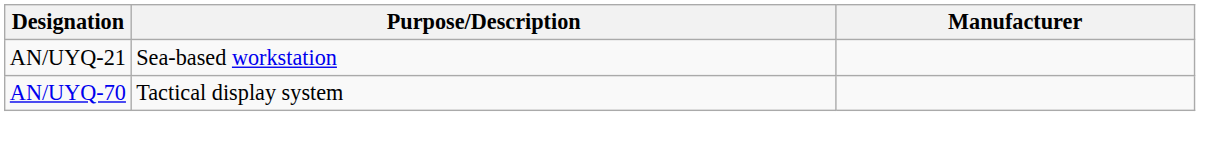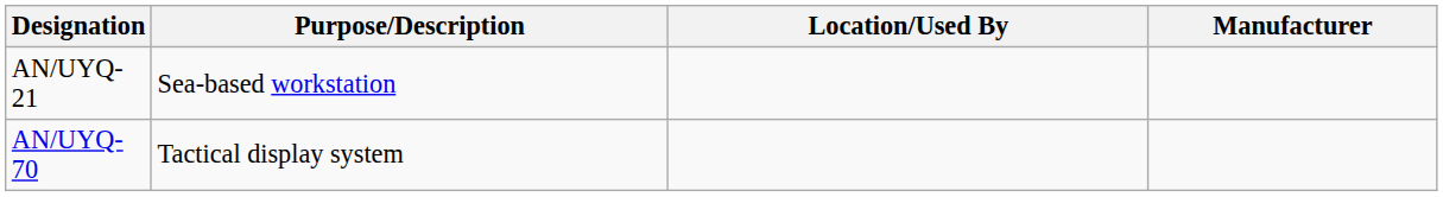 <table class="wikitable sortable">
 <tr>
 <th scope="col">Designation</th>
 <th scope="col" style="width: 500px;">Purpose/Description</th>
+<th scope="col" style="width: 500px;">Location/Used By</th>
 <th scope="col" style="width: 250px;">Manufacturer</th>
 </tr>
 <tr>
 <td>AN/UYQ-21</td>
 <td>Sea-based <a href='#'>workstation</a></td>
 <td></td>
+<td></td>
 </tr>
 <tr>
 <td><a href='#'>AN/UYQ-70</a></td>
 <td>Tactical display system</td>
 <td></td>
+<td></td>
 </tr>
 </table>
